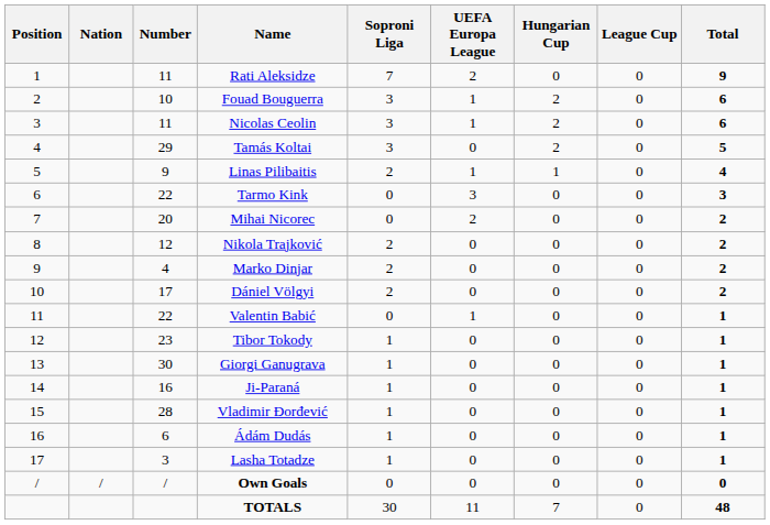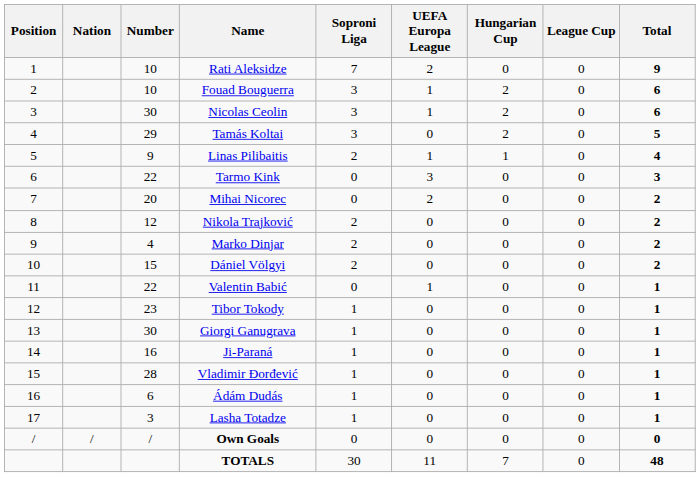 <table class="wikitable" style="font-size: 95%; text-align: center;">
 <tr>
 <th width=60>Position</th>
 <th width=60>Nation</th>
 <th width=60>Number</th>
 <th width=150>Name</th>
 <th width=80>Soproni Liga</th>
 <th width=80>UEFA Europa League</th>
 <th width=80>Hungarian Cup</th>
 <th width=80>League Cup</th>
 <th width=80>Total</th>
 </tr>
 <tr>
 <td>1</td>
 <td></td>
-<td>11</td>
+<td>10</td>
 <td><a href='#'>Rati Aleksidze</a></td>
 <td>7</td>
 <td>2</td>
 <td>0</td>
 <td>0</td>
 <td><strong>9</strong></td>
 </tr>
 <tr>
 <td>2</td>
 <td></td>
 <td>10</td>
 <td><a href='#'>Fouad Bouguerra</a></td>
 <td>3</td>
 <td>1</td>
 <td>2</td>
 <td>0</td>
 <td><strong>6</strong></td>
 </tr>
 <tr>
 <td>3</td>
 <td></td>
-<td>11</td>
+<td>30</td>
 <td><a href='#'>Nicolas Ceolin</a></td>
 <td>3</td>
 <td>1</td>
 <td>2</td>
 <td>0</td>
 <td><strong>6</strong></td>
 </tr>
 <tr>
 <td>4</td>
 <td></td>
 <td>29</td>
 <td><a href='#'>Tamás Koltai</a></td>
 <td>3</td>
 <td>0</td>
 <td>2</td>
 <td>0</td>
 <td><strong>5</strong></td>
 </tr>
 <tr>
 <td>5</td>
 <td></td>
 <td>9</td>
 <td><a href='#'>Linas Pilibaitis</a></td>
 <td>2</td>
 <td>1</td>
 <td>1</td>
 <td>0</td>
 <td><strong>4</strong></td>
 </tr>
 <tr>
 <td>6</td>
 <td></td>
 <td>22</td>
 <td><a href='#'>Tarmo Kink</a></td>
 <td>0</td>
 <td>3</td>
 <td>0</td>
 <td>0</td>
 <td><strong>3</strong></td>
 </tr>
 <tr>
 <td>7</td>
 <td></td>
 <td>20</td>
 <td><a href='#'>Mihai Nicorec</a></td>
 <td>0</td>
 <td>2</td>
 <td>0</td>
 <td>0</td>
 <td><strong>2</strong></td>
 </tr>
 <tr>
 <td>8</td>
 <td></td>
 <td>12</td>
 <td><a href='#'>Nikola Trajković</a></td>
 <td>2</td>
 <td>0</td>
 <td>0</td>
 <td>0</td>
 <td><strong>2</strong></td>
 </tr>
 <tr>
 <td>9</td>
 <td></td>
 <td>4</td>
 <td><a href='#'>Marko Dinjar</a></td>
 <td>2</td>
 <td>0</td>
 <td>0</td>
 <td>0</td>
 <td><strong>2</strong></td>
 </tr>
 <tr>
 <td>10</td>
 <td></td>
-<td>17</td>
+<td>15</td>
 <td><a href='#'>Dániel Völgyi</a></td>
 <td>2</td>
 <td>0</td>
 <td>0</td>
 <td>0</td>
 <td><strong>2</strong></td>
 </tr>
 <tr>
 <td>11</td>
 <td></td>
 <td>22</td>
 <td><a href='#'>Valentin Babić</a></td>
 <td>0</td>
 <td>1</td>
 <td>0</td>
 <td>0</td>
 <td><strong>1</strong></td>
 </tr>
 <tr>
 <td>12</td>
 <td></td>
 <td>23</td>
 <td><a href='#'>Tibor Tokody</a></td>
 <td>1</td>
 <td>0</td>
 <td>0</td>
 <td>0</td>
 <td><strong>1</strong></td>
 </tr>
 <tr>
 <td>13</td>
 <td></td>
 <td>30</td>
 <td><a href='#'>Giorgi Ganugrava</a></td>
 <td>1</td>
 <td>0</td>
 <td>0</td>
 <td>0</td>
 <td><strong>1</strong></td>
 </tr>
 <tr>
 <td>14</td>
 <td></td>
 <td>16</td>
 <td><a href='#'>Ji-Paraná</a></td>
 <td>1</td>
 <td>0</td>
 <td>0</td>
 <td>0</td>
 <td><strong>1</strong></td>
 </tr>
 <tr>
 <td>15</td>
 <td></td>
 <td>28</td>
 <td><a href='#'>Vladimir Đorđević</a></td>
 <td>1</td>
 <td>0</td>
 <td>0</td>
 <td>0</td>
 <td><strong>1</strong></td>
 </tr>
 <tr>
 <td>16</td>
 <td></td>
 <td>6</td>
 <td><a href='#'>Ádám Dudás</a></td>
 <td>1</td>
 <td>0</td>
 <td>0</td>
 <td>0</td>
 <td><strong>1</strong></td>
 </tr>
 <tr>
 <td>17</td>
 <td></td>
 <td>3</td>
 <td><a href='#'>Lasha Totadze</a></td>
 <td>1</td>
 <td>0</td>
 <td>0</td>
 <td>0</td>
 <td><strong>1</strong></td>
 </tr>
 <tr>
 <td>/</td>
 <td>/</td>
 <td>/</td>
 <td><strong>Own Goals</strong></td>
 <td>0</td>
 <td>0</td>
 <td>0</td>
 <td>0</td>
 <td><strong>0</strong></td>
 </tr>
 <tr>
 <td></td>
 <td></td>
 <td></td>
 <td><strong>TOTALS</strong></td>
 <td>30</td>
 <td>11</td>
 <td>7</td>
 <td>0</td>
 <td><strong>48</strong></td>
 </tr>
 </table>
